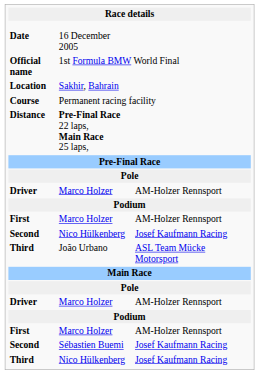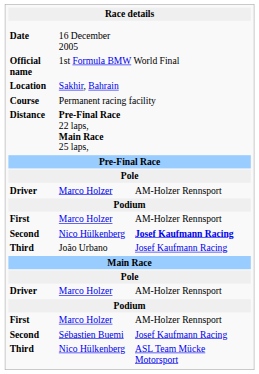 <table class="infobox" align="right" cellpadding="2" style="float:right; width: 26em; ">
 <tr>
 <th colspan="3" style="background:#efefef;">Race details</th>
 </tr>
 <tr>
 <td colspan="3" style="text-align:center;"></td>
 </tr>
 <tr>
 <td colspan="3" style="text-align:center;"></td>
 </tr>
 <tr>
 <td style="width: 20%;"><strong>Date</strong></td>
 <td>16 December 2005</td>
 </tr>
 <tr>
 <td><strong>Official name</strong></td>
 <td colspan=2>1st <a href='#'>Formula BMW</a> World Final</td>
 </tr>
 <tr>
 <td><strong>Location</strong></td>
 <td colspan=2><a href='#'>Sakhir</a>, <a href='#'>Bahrain</a></td>
 </tr>
 <tr>
 <td><strong>Course</strong></td>
 <td colspan=2>Permanent racing facility<br></td>
 </tr>
 <tr>
 <td><strong>Distance</strong></td>
 <td colspan=2><strong>Pre-Final Race</strong><br>22 laps, <br><strong>Main Race</strong><br>25 laps, </td>
 </tr>
 <tr>
 <td colspan="3" style="text-align:center; background-color:#99ccff"><strong>Pre-Final Race</strong></td>
 </tr>
 <tr>
 <th colspan="3" style="background:#efefef;">Pole</th>
 </tr>
 <tr>
 <td><strong>Driver</strong></td>
 <td> <a href='#'>Marco Holzer</a></td>
 <td>AM-Holzer Rennsport</td>
 </tr>
 <tr>
 <th colspan="3" style="background:#efefef;">Podium</th>
 </tr>
 <tr>
 <td><strong>First</strong></td>
 <td> <a href='#'>Marco Holzer</a></td>
 <td>AM-Holzer Rennsport</td>
 </tr>
 <tr>
 <td><strong>Second</strong></td>
 <td> <a href='#'>Nico Hülkenberg</a></td>
-<td><a href='#'>Josef Kaufmann Racing</a></td>
+<td><strong><a href='#'>Josef Kaufmann Racing</a></strong></td>
 </tr>
 <tr>
 <td><strong>Third</strong></td>
 <td> João Urbano</td>
-<td><a href='#'>ASL Team Mücke Motorsport</a></td>
+<td><a href='#'>Josef Kaufmann Racing</a></td>
 </tr>
 <tr>
 <td colspan="3" style="text-align:center; background-color:#99ccff"><strong>Main Race</strong></td>
 </tr>
 <tr>
 <th colspan="3" style="background:#efefef;">Pole</th>
 </tr>
 <tr>
 <td><strong>Driver</strong></td>
 <td> <a href='#'>Marco Holzer</a></td>
 <td>AM-Holzer Rennsport</td>
 </tr>
 <tr>
 <th colspan="3" style="background:#efefef;">Podium</th>
 </tr>
 <tr>
 <td><strong>First</strong></td>
 <td> <a href='#'>Marco Holzer</a></td>
 <td>AM-Holzer Rennsport</td>
 </tr>
 <tr>
 <td><strong>Second</strong></td>
 <td> <a href='#'>Sébastien Buemi</a></td>
 <td><a href='#'>Josef Kaufmann Racing</a></td>
 </tr>
 <tr>
 <td><strong>Third</strong></td>
 <td> <a href='#'>Nico Hülkenberg</a></td>
-<td><a href='#'>Josef Kaufmann Racing</a></td>
+<td><a href='#'>ASL Team Mücke Motorsport</a></td>
 </tr>
 </table>
